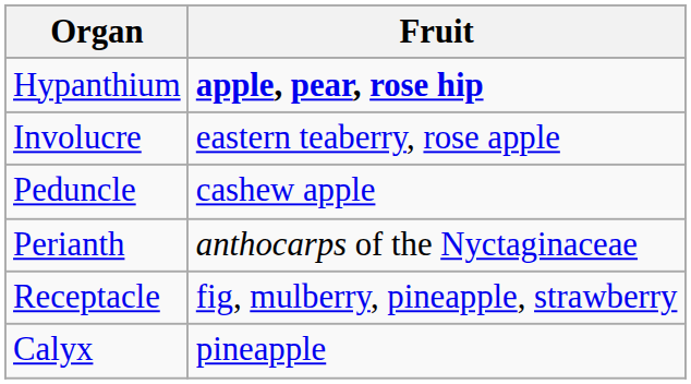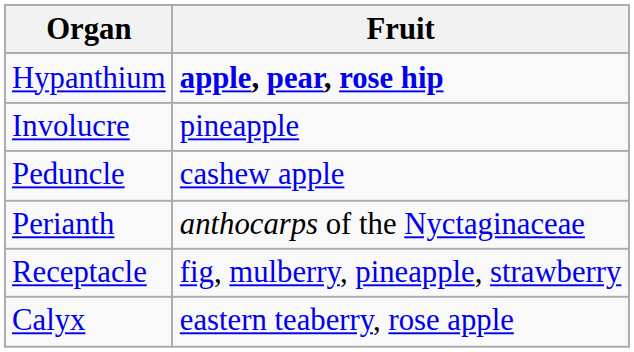 <table class="wikitable">
 <tr>
 <th>Organ</th>
 <th>Fruit</th>
 </tr>
 <tr>
 <td><a href='#'>Hypanthium</a></td>
 <td><strong><a href='#'>apple</a>, <a href='#'>pear</a>, <a href='#'>rose hip</a></strong></td>
 </tr>
 <tr>
 <td><a href='#'>Involucre</a></td>
-<td><a href='#'>eastern teaberry</a>, <a href='#'>rose apple</a></td>
+<td><a href='#'>pineapple</a></td>
 </tr>
 <tr>
 <td><a href='#'>Peduncle</a></td>
 <td><a href='#'>cashew apple</a></td>
 </tr>
 <tr>
 <td><a href='#'>Perianth</a></td>
 <td><em>anthocarps</em> of the <a href='#'>Nyctaginaceae</a></td>
 </tr>
 <tr>
 <td><a href='#'>Receptacle</a></td>
 <td><a href='#'>fig</a>, <a href='#'>mulberry</a>, <a href='#'>pineapple</a>, <a href='#'>strawberry</a></td>
 </tr>
 <tr>
 <td><a href='#'>Calyx</a></td>
-<td><a href='#'>pineapple</a></td>
+<td><a href='#'>eastern teaberry</a>, <a href='#'>rose apple</a></td>
 </tr>
 </table>
